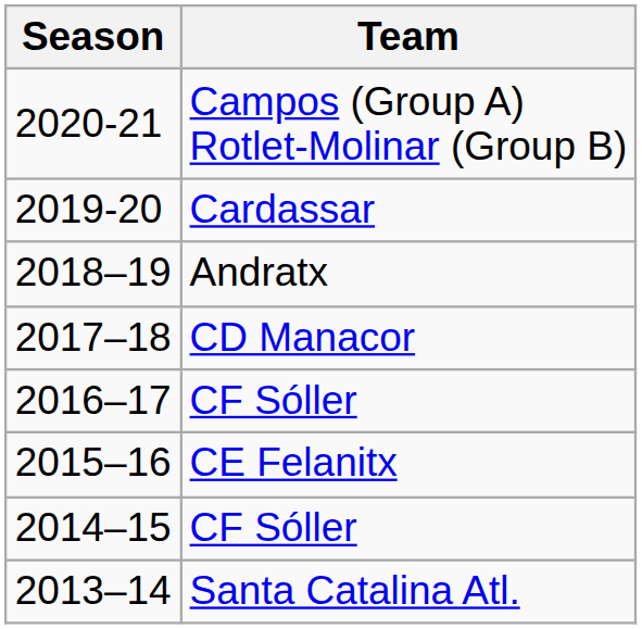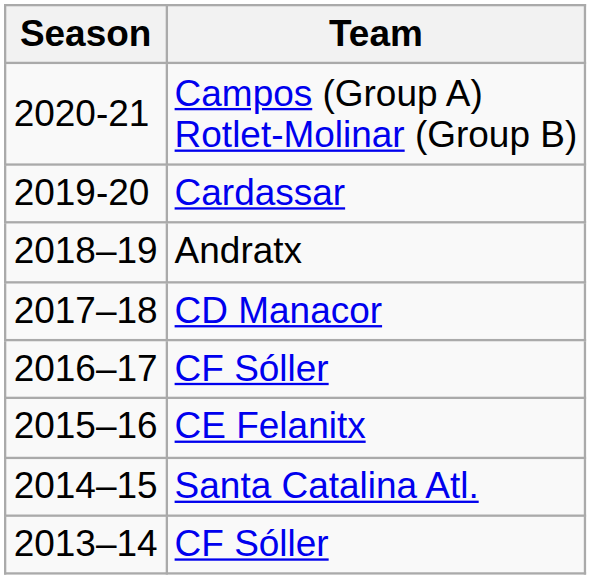 <table class="wikitable">
 <tr>
 <th>Season</th>
 <th>Team</th>
 </tr>
 <tr>
 <td>2020-21</td>
 <td><a href='#'>Campos</a> (Group A)<br><a href='#'>Rotlet-Molinar</a> (Group B)</td>
 </tr>
 <tr>
 <td>2019-20</td>
 <td><a href='#'>Cardassar</a></td>
 </tr>
 <tr>
 <td>2018–19</td>
 <td>Andratx</td>
 </tr>
 <tr>
 <td>2017–18</td>
 <td><a href='#'>CD Manacor</a></td>
 </tr>
 <tr>
 <td>2016–17</td>
 <td><a href='#'>CF Sóller</a></td>
 </tr>
 <tr>
 <td>2015–16</td>
 <td><a href='#'>CE Felanitx</a></td>
 </tr>
 <tr>
 <td>2014–15</td>
-<td><a href='#'>CF Sóller</a></td>
+<td><a href='#'>Santa Catalina Atl.</a></td>
 </tr>
 <tr>
 <td>2013–14</td>
-<td><a href='#'>Santa Catalina Atl.</a></td>
+<td><a href='#'>CF Sóller</a></td>
 </tr>
 </table>
